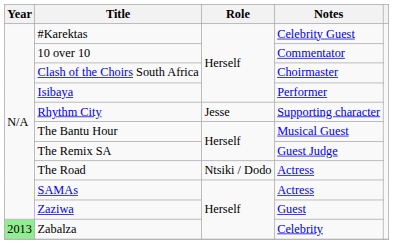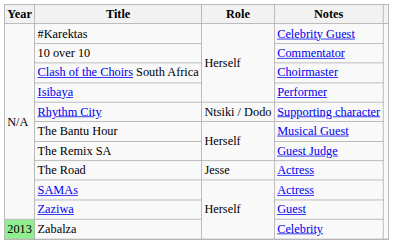 <table class="wikitable">
 <tr>
 <th>Year</th>
 <th>Title</th>
 <th>Role</th>
 <th>Notes</th>
 <th></th>
 </tr>
 <tr>
 <td rowspan="10">N/A</td>
 <td>#Karektas<br></td>
 <td rowspan="4">Herself</td>
 <td><a href='#'>Celebrity Guest</a></td>
 <td rowspan="11"></td>
 </tr>
 <tr>
 <td>10 over 10<br></td>
 <td><a href='#'>Commentator</a></td>
 </tr>
 <tr>
 <td><a href='#'>Clash of the Choirs</a> South Africa<br></td>
 <td><a href='#'>Choirmaster</a></td>
 </tr>
 <tr>
 <td><a href='#'>Isibaya</a><br></td>
 <td><a href='#'>Performer</a></td>
 </tr>
 <tr>
 <td><a href='#'>Rhythm City</a><br></td>
-<td>Jesse</td>
+<td>Ntsiki / Dodo</td>
 <td><a href='#'>Supporting character</a></td>
 </tr>
 <tr>
 <td>The Bantu Hour<br></td>
 <td rowspan="2">Herself</td>
 <td><a href='#'>Musical Guest</a></td>
 </tr>
 <tr>
 <td>The Remix SA<br></td>
 <td><a href='#'>Guest Judge</a></td>
 </tr>
 <tr>
 <td>The Road<br></td>
-<td>Ntsiki / Dodo</td>
+<td>Jesse</td>
 <td><a href='#'>Actress</a></td>
 </tr>
 <tr>
 <td><a href='#'>SAMAs</a></td>
 <td rowspan="3">Herself</td>
 <td><a href='#'>Actress</a></td>
 </tr>
 <tr>
 <td><a href='#'>Zaziwa</a><br></td>
 <td><a href='#'>Guest</a></td>
 </tr>
 <tr>
 <td style="background: lightgreen;">2013</td>
 <td>Zabalza<br></td>
 <td><a href='#'>Celebrity</a></td>
 </tr>
 <tr>
 </tr>
 </table>
